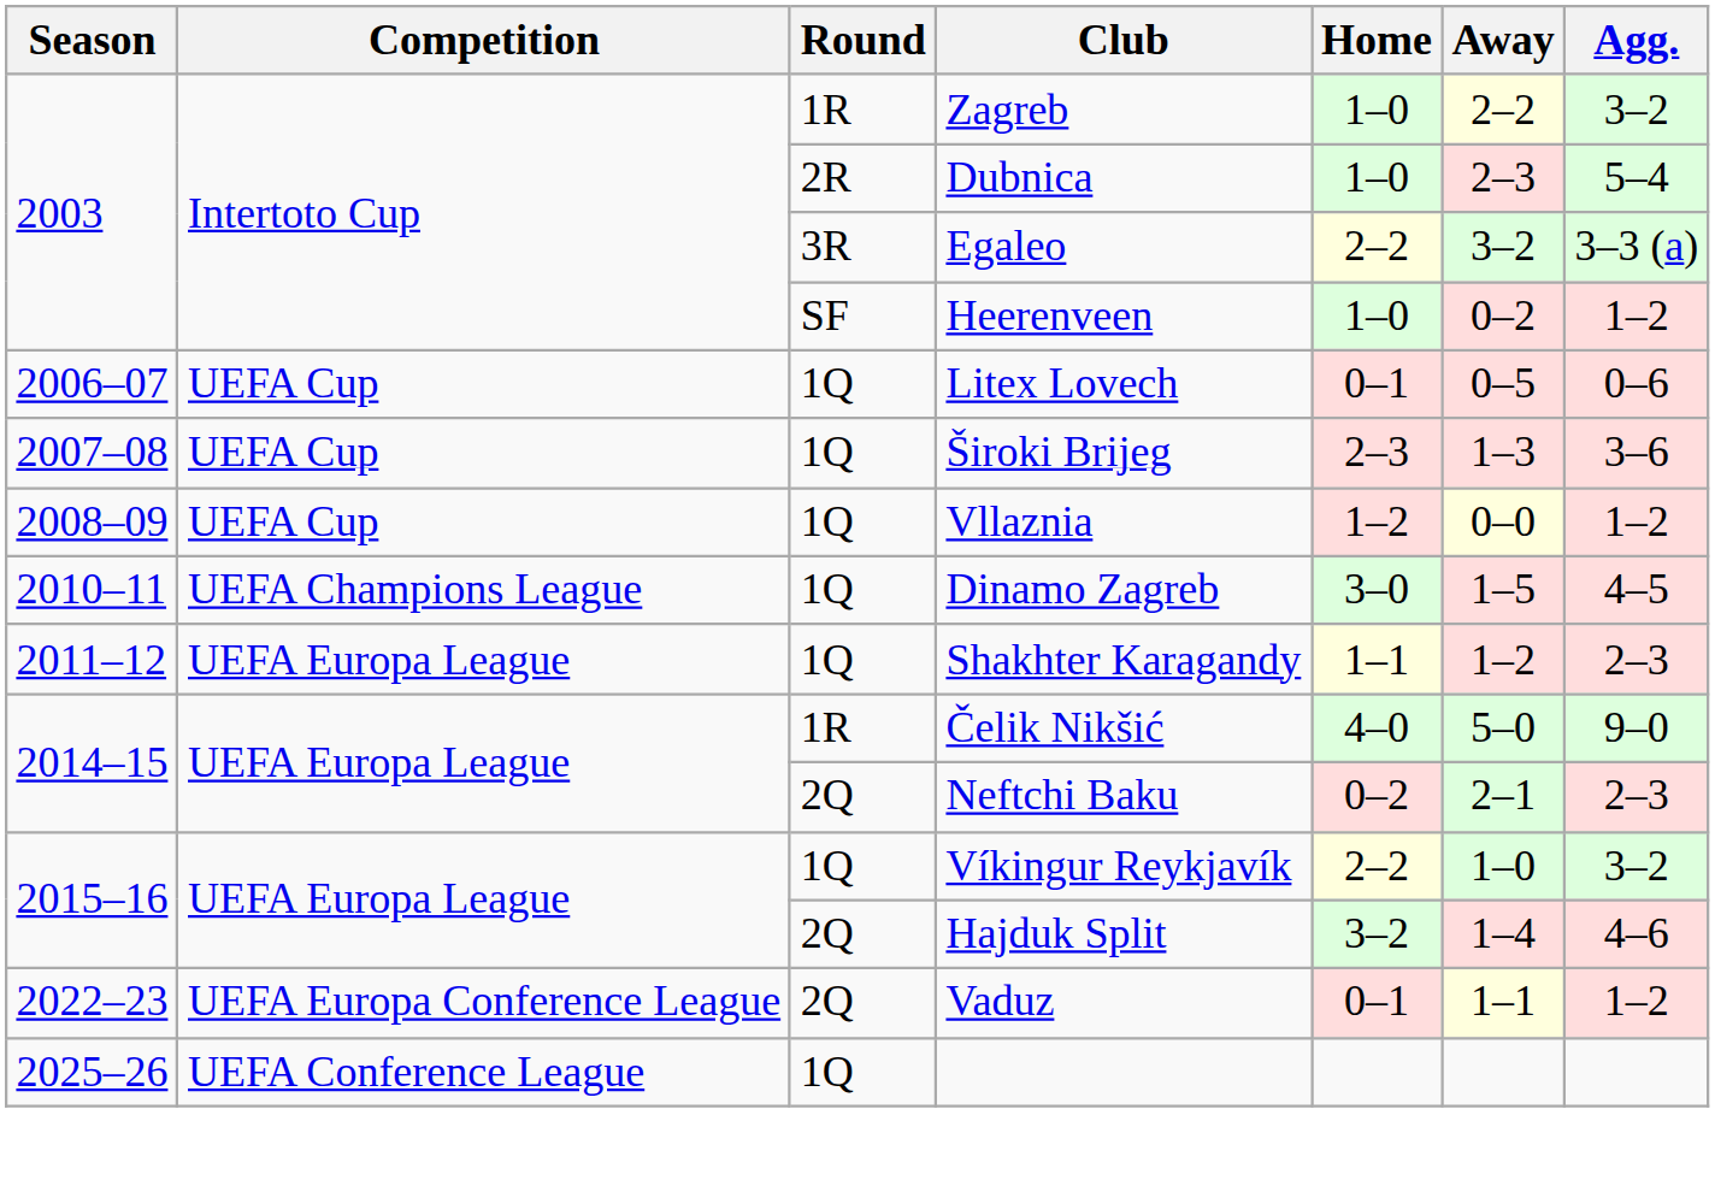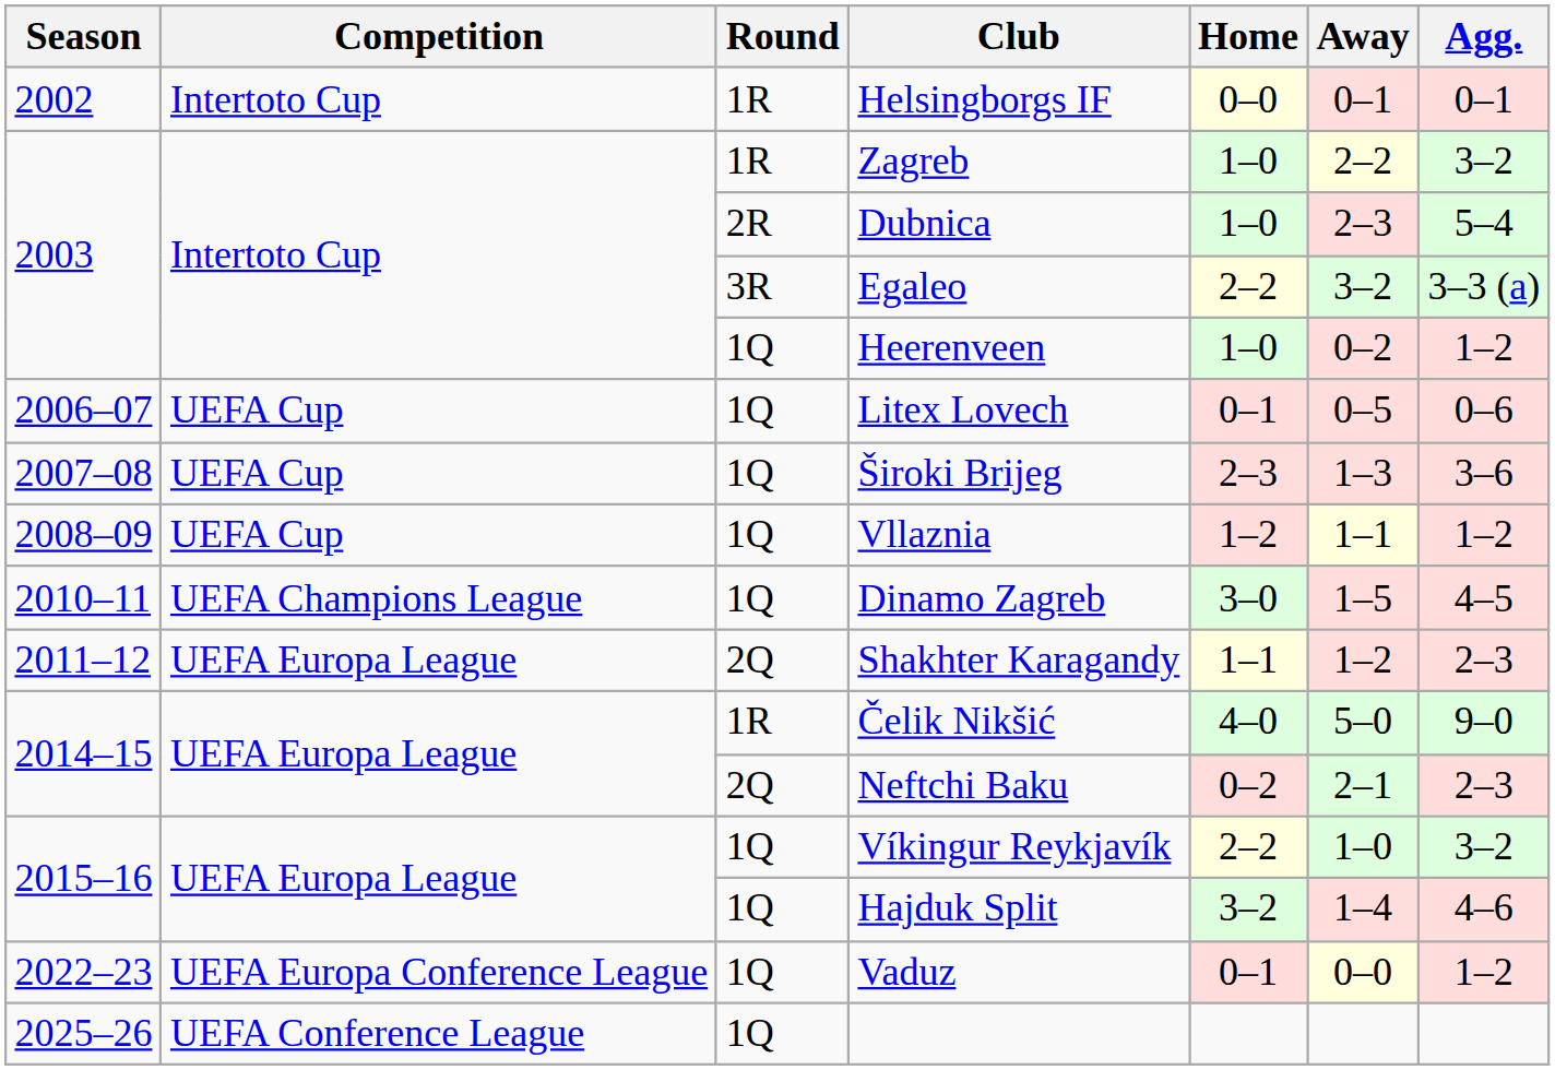 <table class="wikitable">
 <tr>
 <th>Season</th>
 <th>Competition</th>
 <th>Round</th>
 <th>Club</th>
 <th>Home</th>
 <th>Away</th>
 <th><a href='#'>Agg.</a></th>
+</tr>
+<tr>
+<td><a href='#'>2002</a></td>
+<td><a href='#'>Intertoto Cup</a></td>
+<td>1R</td>
+<td> <a href='#'>Helsingborgs IF</a></td>
+<td style="text-align:center;" bgcolor="#FFFFDD">0–0</td>
+<td style="text-align:center;" bgcolor="#FFDDDD">0–1</td>
+<td style="text-align:center;" bgcolor="#FFDDDD">0–1</td>
 </tr>
 <tr>
 <td rowspan=4><a href='#'>2003</a></td>
 <td rowspan=4><a href='#'>Intertoto Cup</a></td>
 <td>1R</td>
 <td> <a href='#'>Zagreb</a></td>
 <td style="text-align:center;" bgcolor="#DDFFDD">1–0</td>
 <td style="text-align:center;" bgcolor="#FFFFDD">2–2</td>
 <td style="text-align:center;" bgcolor="#DDFFDD">3–2</td>
 </tr>
 <tr>
 <td>2R</td>
 <td> <a href='#'>Dubnica</a></td>
 <td style="text-align:center;" bgcolor="#DDFFDD">1–0</td>
 <td style="text-align:center;" bgcolor="#FFDDDD">2–3</td>
 <td style="text-align:center;" bgcolor="#DDFFDD">5–4</td>
 </tr>
 <tr>
 <td>3R</td>
 <td> <a href='#'>Egaleo</a></td>
 <td style="text-align:center;" bgcolor="#FFFFDD">2–2</td>
 <td style="text-align:center;" bgcolor="#DDFFDD">3–2</td>
 <td style="text-align:center;" bgcolor="#DDFFDD">3–3 (<a href='#'>a</a>)</td>
 </tr>
 <tr>
-<td>SF</td>
+<td>1Q</td>
 <td> <a href='#'>Heerenveen</a></td>
 <td style="text-align:center;" bgcolor="#DDFFDD">1–0</td>
 <td style="text-align:center;" bgcolor="#FFDDDD">0–2</td>
 <td style="text-align:center;" bgcolor="#FFDDDD">1–2</td>
 </tr>
 <tr>
 <td><a href='#'>2006–07</a></td>
 <td><a href='#'>UEFA Cup</a></td>
 <td>1Q</td>
 <td> <a href='#'>Litex Lovech</a></td>
 <td style="text-align:center;" bgcolor="#FFDDDD">0–1</td>
 <td style="text-align:center;" bgcolor="#FFDDDD">0–5</td>
 <td style="text-align:center;" bgcolor="#FFDDDD">0–6</td>
 </tr>
 <tr>
 <td><a href='#'>2007–08</a></td>
 <td><a href='#'>UEFA Cup</a></td>
 <td>1Q</td>
 <td> <a href='#'>Široki Brijeg</a></td>
 <td style="text-align:center;" bgcolor="#FFDDDD">2–3</td>
 <td style="text-align:center;" bgcolor="#FFDDDD">1–3</td>
 <td style="text-align:center;" bgcolor="#FFDDDD">3–6</td>
 </tr>
 <tr>
 <td><a href='#'>2008–09</a></td>
 <td><a href='#'>UEFA Cup</a></td>
 <td>1Q</td>
 <td> <a href='#'>Vllaznia</a></td>
 <td style="text-align:center;" bgcolor="#FFDDDD">1–2</td>
-<td style="text-align:center;" bgcolor="#FFFFDD">0–0</td>
+<td style="text-align:center;" bgcolor="#FFFFDD">1–1 </td>
 <td style="text-align:center;" bgcolor="#FFDDDD">1–2</td>
 </tr>
 <tr>
 <td><a href='#'>2010–11</a></td>
 <td><a href='#'>UEFA Champions League</a></td>
 <td>1Q</td>
 <td> <a href='#'>Dinamo Zagreb</a></td>
 <td style="text-align:center;" bgcolor="#DDFFDD">3–0</td>
 <td style="text-align:center;" bgcolor="#FFDDDD">1–5</td>
 <td style="text-align:center;" bgcolor="#FFDDDD">4–5</td>
 </tr>
 <tr>
 <td><a href='#'>2011–12</a></td>
 <td><a href='#'>UEFA Europa League</a></td>
-<td>1Q</td>
+<td>2Q</td>
 <td> <a href='#'>Shakhter Karagandy</a></td>
 <td style="text-align:center;" bgcolor="#FFFFDD">1–1</td>
 <td style="text-align:center;" bgcolor="#FFDDDD">1–2</td>
 <td style="text-align:center;" bgcolor="#FFDDDD">2–3</td>
 </tr>
 <tr>
 <td rowspan=2><a href='#'>2014–15</a></td>
 <td rowspan=2><a href='#'>UEFA Europa League</a></td>
 <td>1R</td>
 <td> <a href='#'>Čelik Nikšić</a></td>
 <td style="text-align:center;" bgcolor="#DDFFDD">4–0</td>
 <td style="text-align:center;" bgcolor="#DDFFDD">5–0</td>
 <td style="text-align:center;" bgcolor="#DDFFDD">9–0</td>
 </tr>
 <tr>
 <td>2Q</td>
 <td> <a href='#'>Neftchi Baku</a></td>
 <td style="text-align:center;" bgcolor="#FFDDDD">0–2</td>
 <td style="text-align:center;" bgcolor="#DDFFDD">2–1</td>
 <td style="text-align:center;" bgcolor="#FFDDDD">2–3</td>
 </tr>
 <tr>
 <td rowspan=2><a href='#'>2015–16</a></td>
 <td rowspan=2><a href='#'>UEFA Europa League</a></td>
 <td>1Q</td>
 <td> <a href='#'>Víkingur Reykjavík</a></td>
 <td style="text-align:center;" bgcolor="#FFFFDD">2–2</td>
 <td style="text-align:center;" bgcolor="#DDFFDD">1–0</td>
 <td style="text-align:center;" bgcolor="#DDFFDD">3–2</td>
 </tr>
 <tr>
-<td>2Q</td>
+<td>1Q</td>
 <td> <a href='#'>Hajduk Split</a></td>
 <td style="text-align:center;" bgcolor="#DDFFDD">3–2</td>
 <td style="text-align:center;" bgcolor="#FFDDDD">1–4</td>
 <td style="text-align:center;" bgcolor="#FFDDDD">4–6</td>
 </tr>
 <tr>
 <td><a href='#'>2022–23</a></td>
 <td><a href='#'>UEFA Europa Conference League</a></td>
-<td>2Q</td>
+<td>1Q</td>
 <td> <a href='#'>Vaduz</a></td>
 <td style="text-align:center;" bgcolor="#FFDDDD">0–1</td>
-<td style="text-align:center;" bgcolor="#FFFFDD">1–1 </td>
+<td style="text-align:center;" bgcolor="#FFFFDD">0–0</td>
 <td style="text-align:center;" bgcolor="#FFDDDD">1–2</td>
 </tr>
 <tr>
 <td><a href='#'>2025–26</a></td>
 <td><a href='#'>UEFA Conference League</a></td>
 <td>1Q</td>
 <td></td>
 <td style="text-align:center;"></td>
 <td style="text-align:center;"></td>
 <td style="text-align:center;"></td>
 </tr>
 </table>
